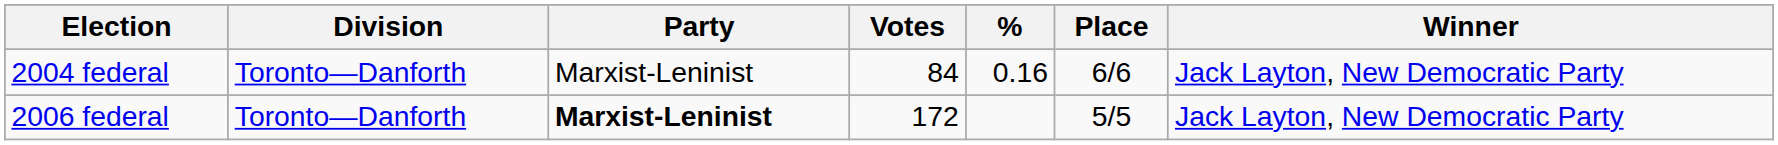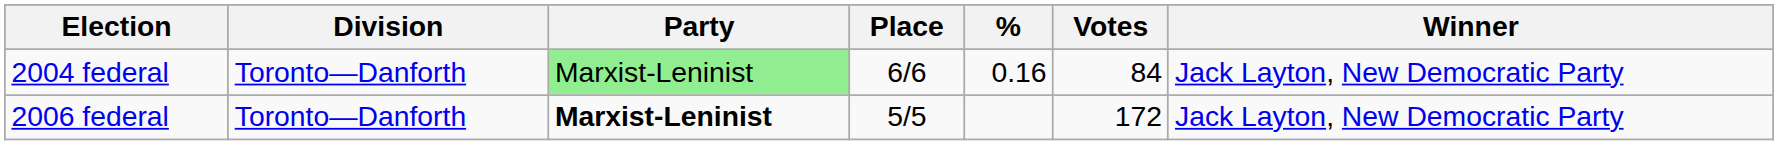 <table class="wikitable" width="1000">
 <tr>
 <th align="left">Election</th>
 <th align="left">Division</th>
 <th align="left">Party</th>
+<th align="center">Place</th>
+<th align="right">%</th>
 <th align="right">Votes</th>
-<th align="right">%</th>
-<th align="center">Place</th>
 <th align="center">Winner</th>
 </tr>
 <tr>
 <td align="left"><a href='#'>2004 federal</a></td>
 <td align="left"><a href='#'>Toronto—Danforth</a></td>
-<td align="left">Marxist-Leninist</td>
+<td align="left" style="background: lightgreen;">Marxist-Leninist</td>
+<td align="center">6/6</td>
+<td align="right">0.16</td>
 <td align="right">84</td>
-<td align="right">0.16</td>
-<td align="center">6/6</td>
 <td align="left"><a href='#'>Jack Layton</a>, <a href='#'>New Democratic Party</a></td>
 </tr>
 <tr>
 <td align="left"><a href='#'>2006 federal</a></td>
 <td align="left"><a href='#'>Toronto—Danforth</a></td>
 <td align="left"><strong>Marxist-Leninist</strong></td>
+<td align="center">5/5</td>
+<td align="right"></td>
 <td align="right">172</td>
-<td align="right"></td>
-<td align="center">5/5</td>
 <td align="left"><a href='#'>Jack Layton</a>, <a href='#'>New Democratic Party</a></td>
 </tr>
 </table>
